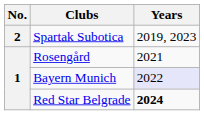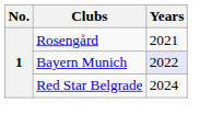 <table class="wikitable">
 <tr>
 <th><strong>No.</strong></th>
 <th><strong>Clubs</strong></th>
 <th><strong>Years</strong></th>
-</tr>
-<tr>
-<th>2</th>
-<td> <a href='#'>Spartak Subotica</a></td>
-<td>2019, 2023</td>
 </tr>
 <tr>
 <th rowspan=3>1</th>
 <td> <a href='#'>Rosengård</a></td>
 <td>2021</td>
 </tr>
 <tr>
 <td> <a href='#'>Bayern Munich</a></td>
 <td style="background: lavender;">2022</td>
 </tr>
 <tr>
 <td> <a href='#'>Red Star Belgrade</a></td>
-<td><strong>2024</strong></td>
+<td>2024</td>
 </tr>
 </table>
